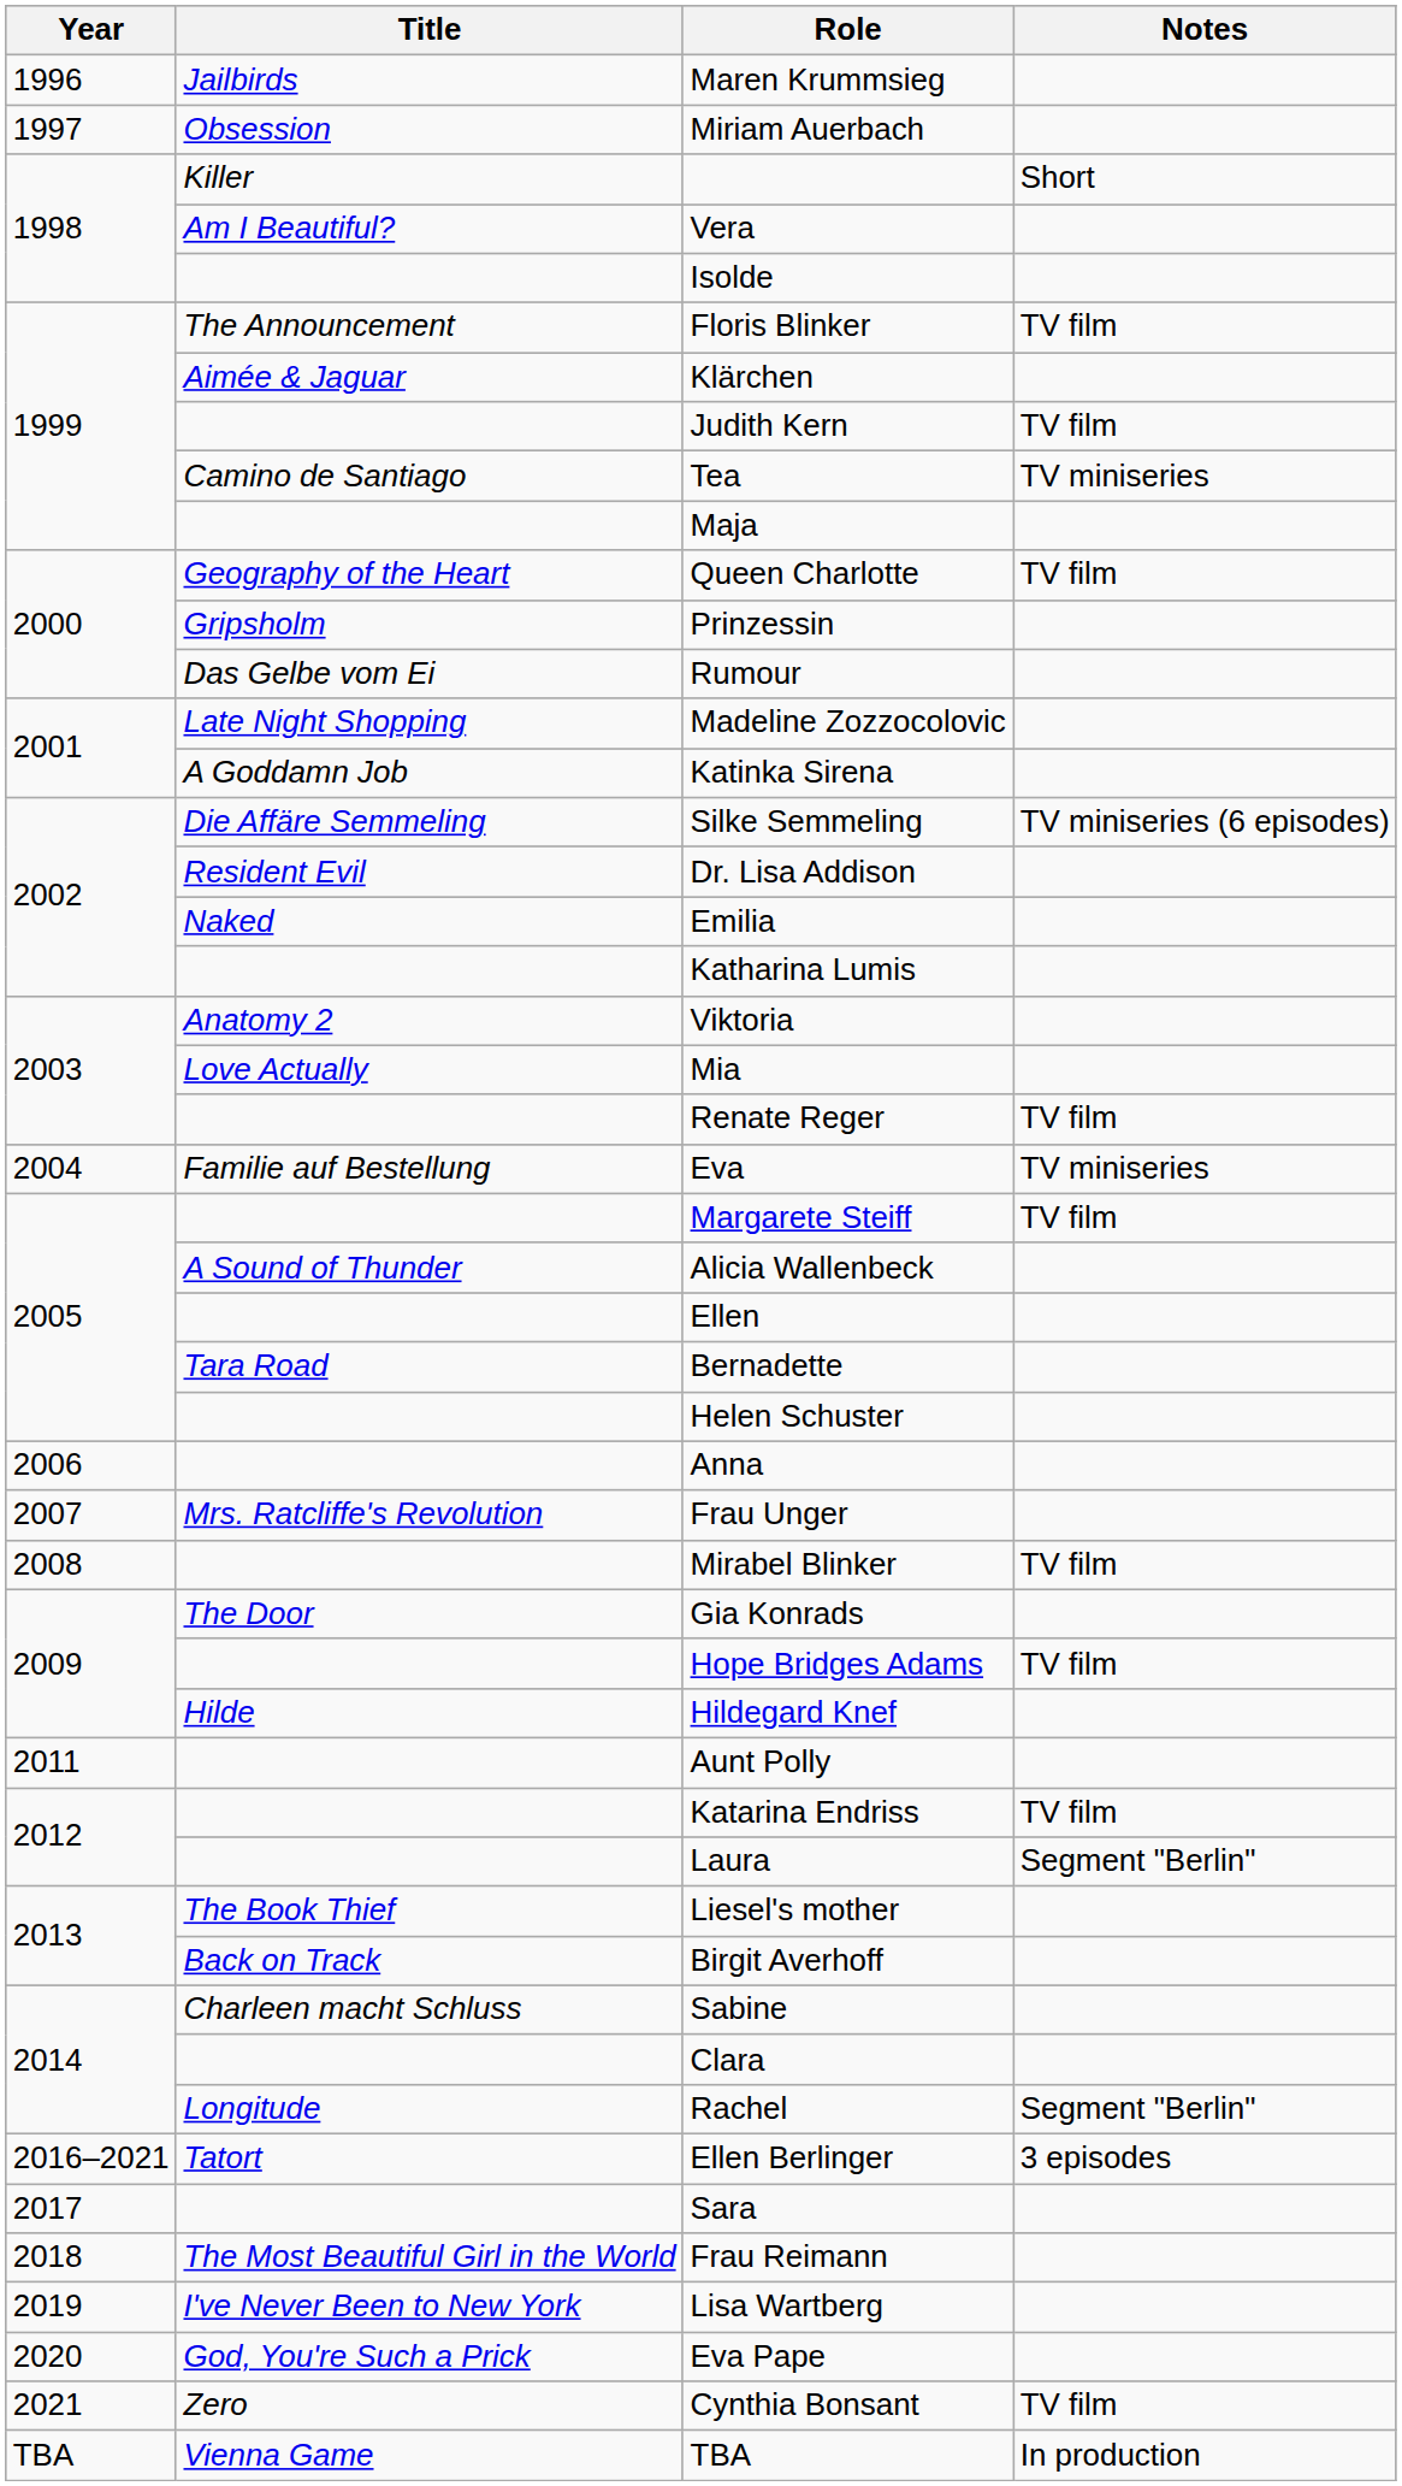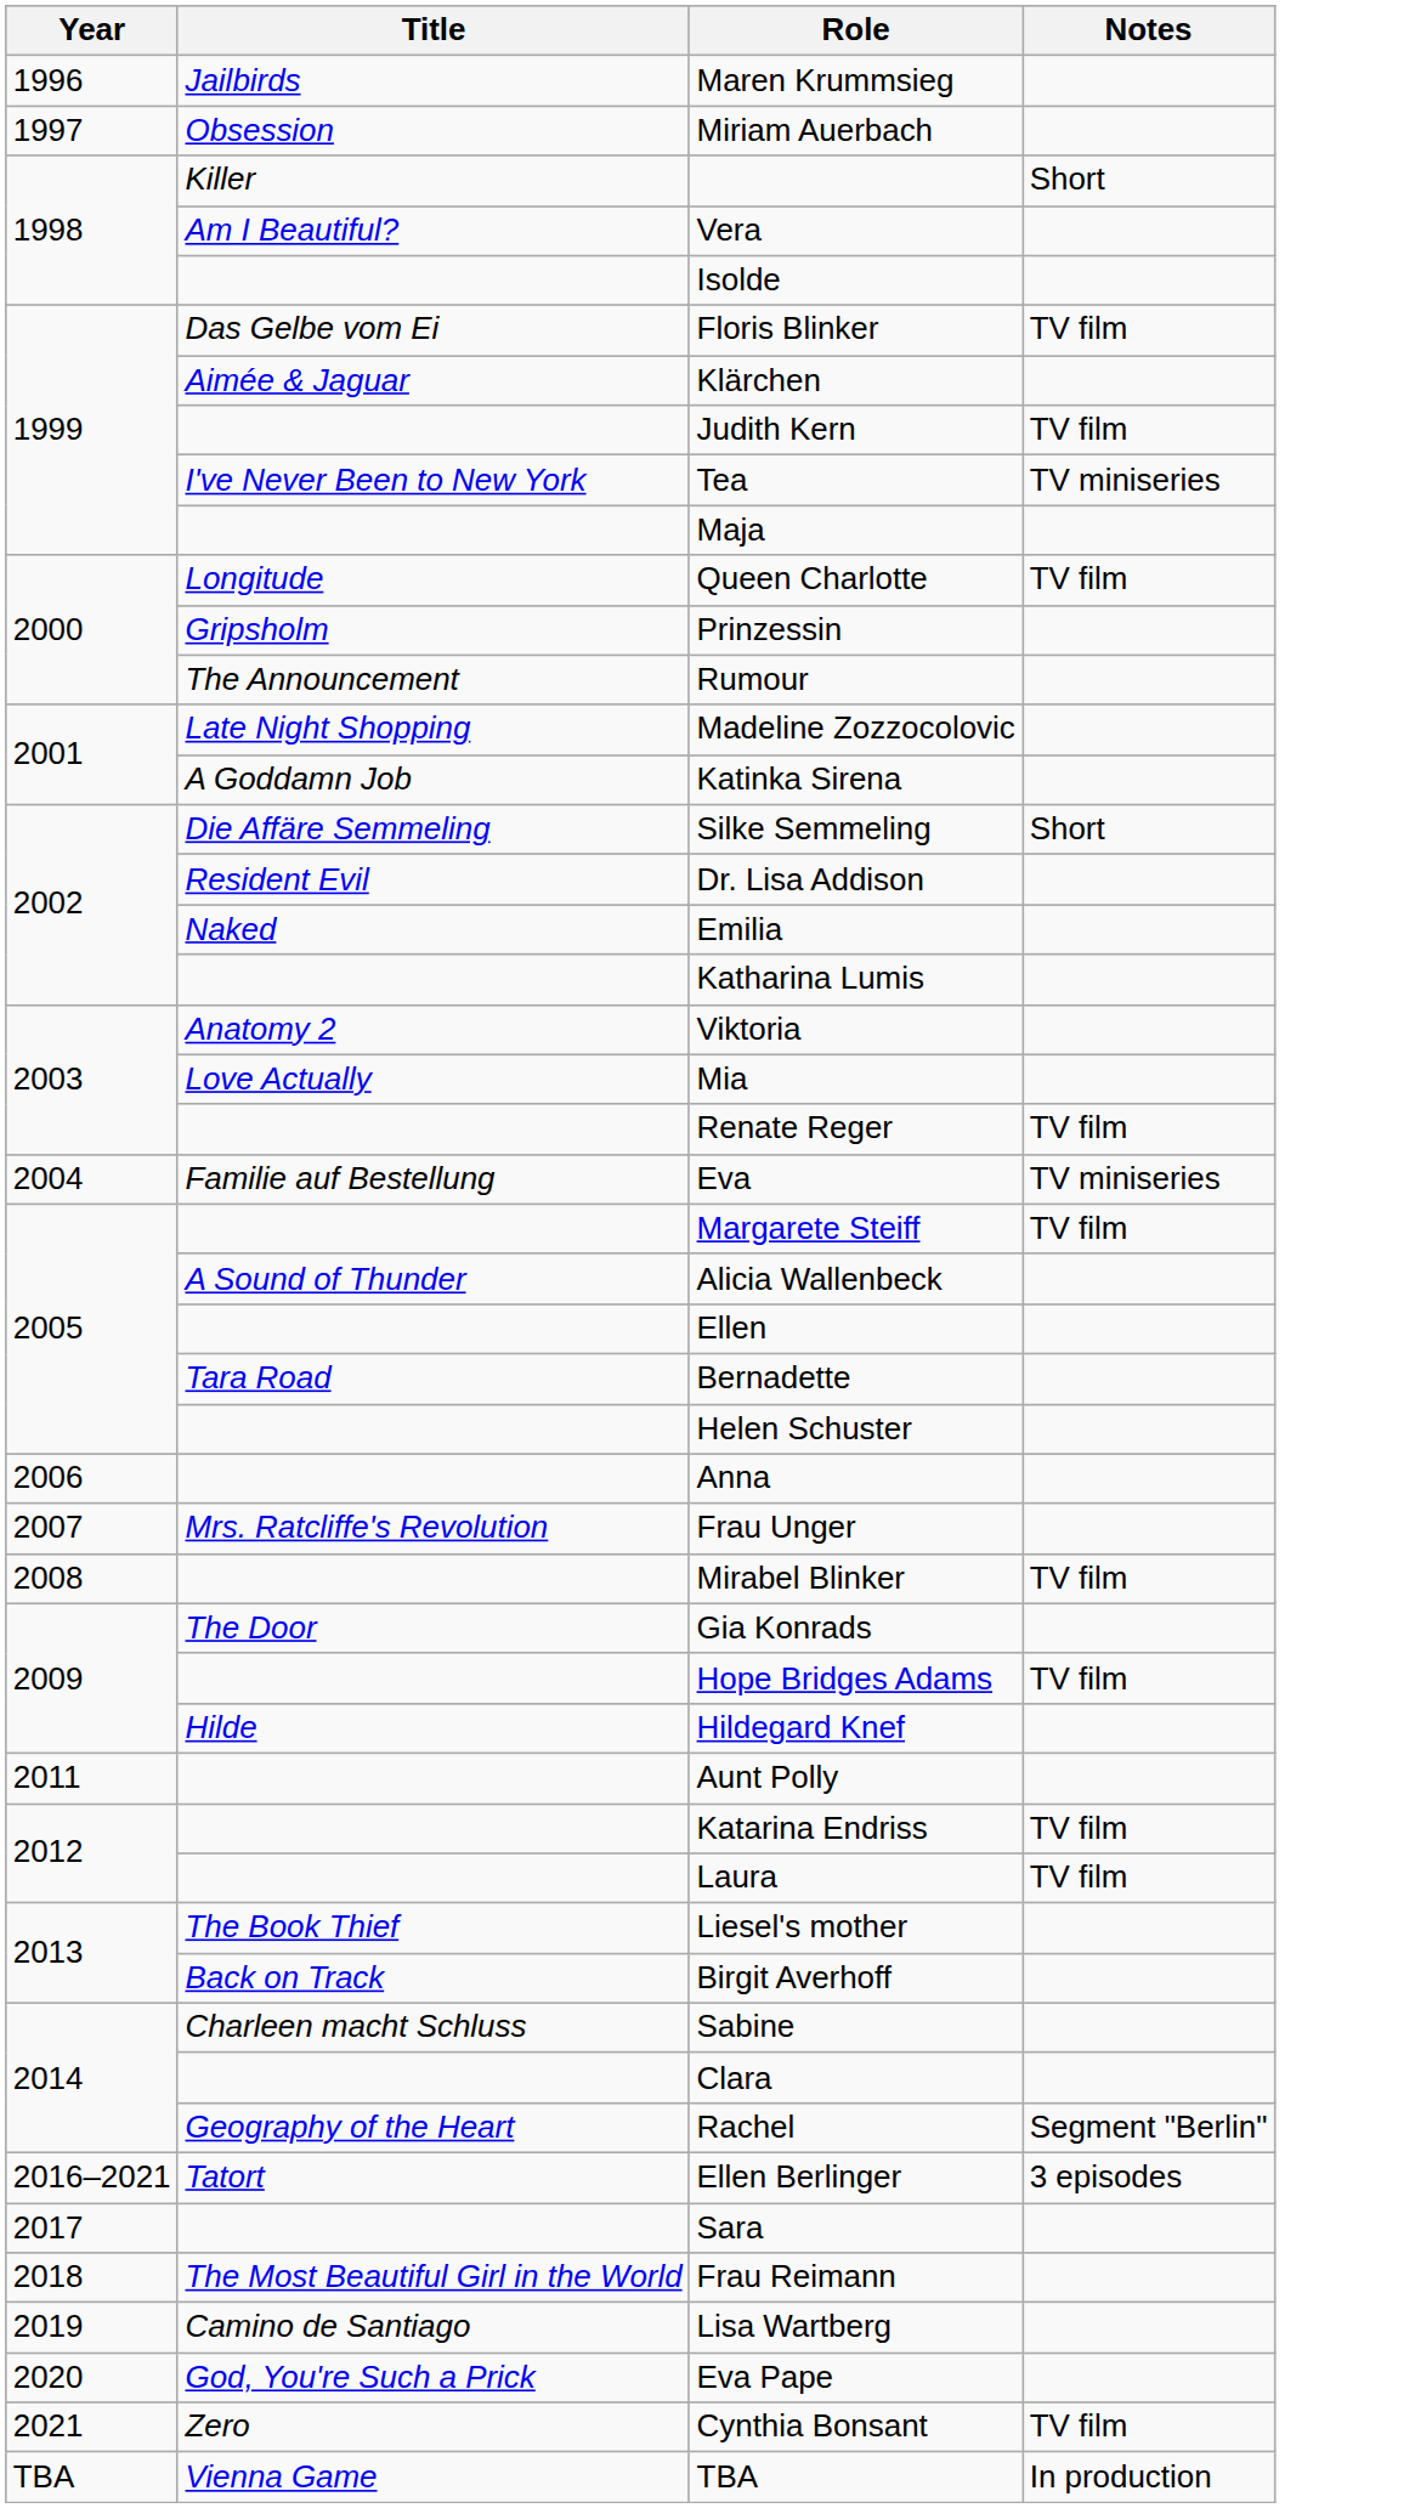 <table class="wikitable sortable">
 <tr>
 <th>Year</th>
 <th>Title</th>
 <th>Role</th>
 <th class="unsortable">Notes</th>
 </tr>
 <tr>
 <td>1996</td>
 <td><em><a href='#'>Jailbirds</a></em></td>
 <td>Maren Krummsieg</td>
 <td></td>
 </tr>
 <tr>
 <td>1997</td>
 <td><em><a href='#'>Obsession</a></em></td>
 <td>Miriam Auerbach</td>
 <td></td>
 </tr>
 <tr>
 <td rowspan=3>1998</td>
 <td><em>Killer</em></td>
 <td></td>
 <td>Short</td>
 </tr>
 <tr>
 <td><em><a href='#'>Am I Beautiful?</a></em></td>
 <td>Vera</td>
 <td></td>
 </tr>
 <tr>
 <td><em></em></td>
 <td>Isolde</td>
 <td></td>
 </tr>
 <tr>
 <td rowspan=5>1999</td>
-<td><em>The Announcement</em></td>
+<td><em>Das Gelbe vom Ei</em></td>
 <td>Floris Blinker</td>
 <td>TV film</td>
 </tr>
 <tr>
 <td><em><a href='#'>Aimée & Jaguar</a></em></td>
 <td>Klärchen</td>
 <td></td>
 </tr>
 <tr>
 <td><em></em></td>
 <td>Judith Kern</td>
 <td>TV film</td>
 </tr>
 <tr>
-<td><em>Camino de Santiago</em></td>
+<td><em><a href='#'>I've Never Been to New York</a></em></td>
 <td>Tea</td>
 <td>TV miniseries</td>
 </tr>
 <tr>
 <td><em></em></td>
 <td>Maja</td>
 <td></td>
 </tr>
 <tr>
 <td rowspan=3>2000</td>
-<td><em><a href='#'>Geography of the Heart</a></em></td>
+<td><em><a href='#'>Longitude</a></em></td>
 <td>Queen Charlotte</td>
 <td>TV film</td>
 </tr>
 <tr>
 <td><em><a href='#'>Gripsholm</a></em></td>
 <td>Prinzessin</td>
 <td></td>
 </tr>
 <tr>
-<td><em>Das Gelbe vom Ei</em></td>
+<td><em>The Announcement</em></td>
 <td>Rumour</td>
 <td></td>
 </tr>
 <tr>
 <td rowspan=2>2001</td>
 <td><em><a href='#'>Late Night Shopping</a></em></td>
 <td>Madeline Zozzocolovic</td>
 <td></td>
 </tr>
 <tr>
 <td><em>A Goddamn Job</em></td>
 <td>Katinka Sirena</td>
 <td></td>
 </tr>
 <tr>
 <td rowspan=4>2002</td>
 <td><em><a href='#'>Die Affäre Semmeling</a></em></td>
 <td>Silke Semmeling</td>
-<td>TV miniseries (6 episodes)</td>
+<td>Short</td>
 </tr>
 <tr>
 <td><em><a href='#'>Resident Evil</a></em></td>
 <td>Dr. Lisa Addison</td>
 <td></td>
 </tr>
 <tr>
 <td><em><a href='#'>Naked</a></em></td>
 <td>Emilia</td>
 <td></td>
 </tr>
 <tr>
 <td><em></em></td>
 <td>Katharina Lumis</td>
 <td></td>
 </tr>
 <tr>
 <td rowspan=3>2003</td>
 <td><em><a href='#'>Anatomy 2</a></em></td>
 <td>Viktoria</td>
 <td></td>
 </tr>
 <tr>
 <td><em><a href='#'>Love Actually</a></em></td>
 <td>Mia</td>
 <td></td>
 </tr>
 <tr>
 <td><em></em></td>
 <td>Renate Reger</td>
 <td>TV film</td>
 </tr>
 <tr>
 <td>2004</td>
 <td><em>Familie auf Bestellung</em></td>
 <td>Eva</td>
 <td>TV miniseries</td>
 </tr>
 <tr>
 <td rowspan=5>2005</td>
 <td><em></em></td>
 <td><a href='#'>Margarete Steiff</a></td>
 <td>TV film</td>
 </tr>
 <tr>
 <td><em><a href='#'>A Sound of Thunder</a></em></td>
 <td>Alicia Wallenbeck</td>
 <td></td>
 </tr>
 <tr>
 <td><em></em></td>
 <td>Ellen</td>
 <td></td>
 </tr>
 <tr>
 <td><em><a href='#'>Tara Road</a></em></td>
 <td>Bernadette</td>
 <td></td>
 </tr>
 <tr>
 <td><em></em></td>
 <td>Helen Schuster</td>
 <td></td>
 </tr>
 <tr>
 <td>2006</td>
 <td><em></em></td>
 <td>Anna</td>
 <td></td>
 </tr>
 <tr>
 <td>2007</td>
 <td><em><a href='#'>Mrs. Ratcliffe's Revolution</a></em></td>
 <td>Frau Unger</td>
 <td></td>
 </tr>
 <tr>
 <td>2008</td>
 <td><em></em></td>
 <td>Mirabel Blinker</td>
 <td>TV film</td>
 </tr>
 <tr>
 <td rowspan=3>2009</td>
 <td><em><a href='#'>The Door</a></em></td>
 <td>Gia Konrads</td>
 <td></td>
 </tr>
 <tr>
 <td><em></em></td>
 <td><a href='#'>Hope Bridges Adams</a></td>
 <td>TV film</td>
 </tr>
 <tr>
 <td><em><a href='#'>Hilde</a></em></td>
 <td><a href='#'>Hildegard Knef</a></td>
 <td></td>
 </tr>
 <tr>
 <td>2011</td>
 <td><em></em></td>
 <td>Aunt Polly</td>
 <td></td>
 </tr>
 <tr>
 <td rowspan=2>2012</td>
 <td><em></em></td>
 <td>Katarina Endriss</td>
 <td>TV film</td>
 </tr>
 <tr>
 <td><em></em></td>
 <td>Laura</td>
-<td>Segment "Berlin"</td>
+<td>TV film</td>
 </tr>
 <tr>
 <td rowspan=2>2013</td>
 <td><em><a href='#'>The Book Thief</a></em></td>
 <td>Liesel's mother</td>
 <td></td>
 </tr>
 <tr>
 <td><em><a href='#'>Back on Track</a></em></td>
 <td>Birgit Averhoff</td>
 <td></td>
 </tr>
 <tr>
 <td rowspan=3>2014</td>
 <td><em>Charleen macht Schluss</em></td>
 <td>Sabine</td>
 <td></td>
 </tr>
 <tr>
 <td><em></em></td>
 <td>Clara</td>
 <td></td>
 </tr>
 <tr>
-<td><em><a href='#'>Longitude</a></em></td>
+<td><em><a href='#'>Geography of the Heart</a></em></td>
 <td>Rachel</td>
 <td>Segment "Berlin"</td>
 </tr>
 <tr>
 <td>2016–2021</td>
 <td><em><a href='#'>Tatort</a></em></td>
 <td>Ellen Berlinger</td>
 <td>3 episodes</td>
 </tr>
 <tr>
 <td>2017</td>
 <td><em></em></td>
 <td>Sara</td>
 <td></td>
 </tr>
 <tr>
 <td>2018</td>
 <td><em><a href='#'>The Most Beautiful Girl in the World</a></em></td>
 <td>Frau Reimann</td>
 <td></td>
 </tr>
 <tr>
 <td>2019</td>
-<td><em><a href='#'>I've Never Been to New York</a></em></td>
+<td><em>Camino de Santiago</em></td>
 <td>Lisa Wartberg</td>
 <td></td>
 </tr>
 <tr>
 <td>2020</td>
 <td><em><a href='#'>God, You're Such a Prick</a></em></td>
 <td>Eva Pape</td>
 <td></td>
 </tr>
 <tr>
 <td>2021</td>
 <td><em>Zero</em></td>
 <td>Cynthia Bonsant</td>
 <td>TV film</td>
 </tr>
 <tr>
 <td>TBA</td>
 <td><em><a href='#'>Vienna Game</a></em></td>
 <td>TBA</td>
 <td>In production</td>
 </tr>
 </table>
